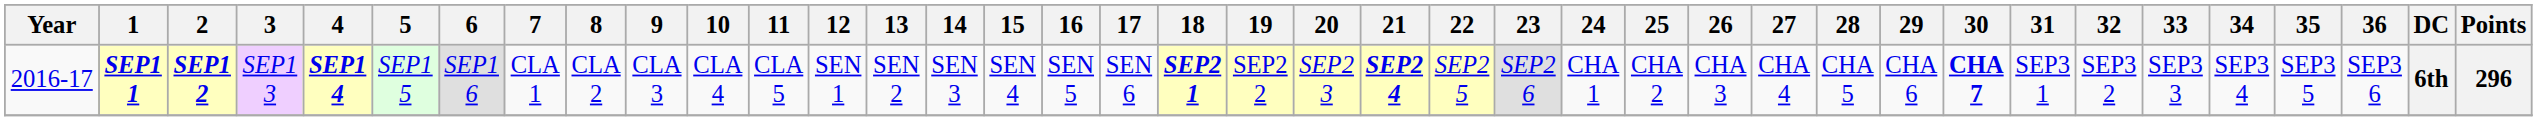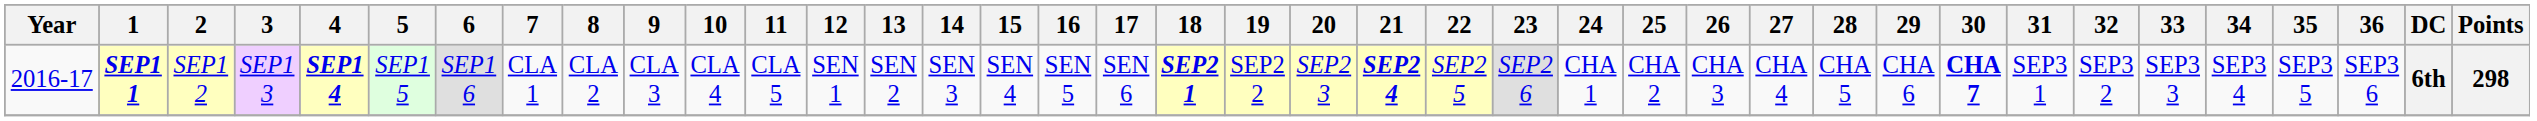 <table class="wikitable" style="text-align:center; font-size:85%">
 <tr>
 <th>Year</th>
 <th>1</th>
 <th>2</th>
 <th>3</th>
 <th>4</th>
 <th>5</th>
 <th>6</th>
 <th>7</th>
 <th>8</th>
 <th>9</th>
 <th>10</th>
 <th>11</th>
 <th>12</th>
 <th>13</th>
 <th>14</th>
 <th>15</th>
 <th>16</th>
 <th>17</th>
 <th>18</th>
 <th>19</th>
 <th>20</th>
 <th>21</th>
 <th>22</th>
 <th>23</th>
 <th>24</th>
 <th>25</th>
 <th>26</th>
 <th>27</th>
 <th>28</th>
 <th>29</th>
 <th>30</th>
 <th>31</th>
 <th>32</th>
 <th>33</th>
 <th>34</th>
 <th>35</th>
 <th>36</th>
 <th>DC</th>
 <th>Points</th>
 </tr>
 <tr>
 <td nowrap><a href='#'>2016-17</a></td>
 <td style="background:#ffffbf"><strong><em><a href='#'>SEP1<br>1</a></em></strong><br></td>
-<td style="background:#ffffbf"><strong><em><a href='#'>SEP1<br>2</a></em><br></strong></td>
+<td style="background:#ffffbf"><em><a href='#'>SEP1<br>2</a></em><br></td>
 <td style="background:#efcfff"><em><a href='#'>SEP1<br>3</a></em><br></td>
 <td style="background:#ffffbf"><strong><em><a href='#'>SEP1<br>4</a></em></strong><br></td>
 <td style="background:#dfffdf"><em><a href='#'>SEP1<br>5</a></em><br></td>
 <td style="background:#dfdfdf"><em><a href='#'>SEP1<br>6</a></em><br></td>
 <td><a href='#'>CLA<br>1</a></td>
 <td><a href='#'>CLA<br>2</a></td>
 <td><a href='#'>CLA<br>3</a></td>
 <td><a href='#'>CLA<br>4</a></td>
 <td><a href='#'>CLA<br>5</a></td>
 <td><a href='#'>SEN<br>1</a></td>
 <td><a href='#'>SEN<br>2</a></td>
 <td><a href='#'>SEN<br>3</a></td>
 <td><a href='#'>SEN<br>4</a></td>
 <td><a href='#'>SEN<br>5</a></td>
 <td><a href='#'>SEN<br>6</a></td>
 <td style="background:#ffffbf"><strong><em><a href='#'>SEP2<br>1</a></em></strong><br></td>
 <td style="background:#ffffbf"><a href='#'>SEP2<br>2</a><br></td>
 <td style="background:#ffffbf"><em><a href='#'>SEP2<br>3</a></em><br></td>
 <td style="background:#ffffbf"><strong><em><a href='#'>SEP2<br>4</a></em></strong><br></td>
 <td style="background:#ffffbf"><em><a href='#'>SEP2<br>5</a></em><br></td>
 <td style="background:#dfdfdf"><em><a href='#'>SEP2<br>6</a></em><br></td>
 <td><a href='#'>CHA<br>1</a></td>
 <td><a href='#'>CHA<br>2</a></td>
 <td><a href='#'>CHA<br>3</a></td>
 <td><a href='#'>CHA<br>4</a></td>
 <td><a href='#'>CHA<br>5</a></td>
 <td><a href='#'>CHA<br>6</a></td>
 <td><strong><a href='#'>CHA<br>7</a></strong></td>
 <td><a href='#'>SEP3<br>1</a></td>
 <td><a href='#'>SEP3<br>2</a></td>
 <td><a href='#'>SEP3<br>3</a></td>
 <td><a href='#'>SEP3<br>4</a></td>
 <td><a href='#'>SEP3<br>5</a></td>
 <td><a href='#'>SEP3<br>6</a></td>
 <th>6th</th>
-<th>296</th>
+<th>298</th>
 </tr>
 <tr>
 </tr>
 </table>
